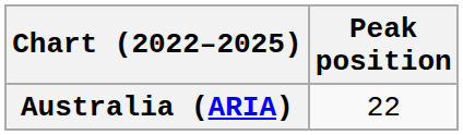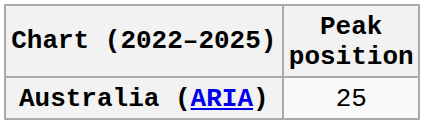 <table class="wikitable sortable plainrowheaders" style="text-align:center">
 <tr>
 <th scope="col">Chart (2022–2025)</th>
 <th scope="col">Peak<br>position</th>
 </tr>
 <tr>
 <th scope="row">Australia (<a href='#'>ARIA</a>)</th>
-<td>22</td>
+<td>25</td>
 </tr>
 <tr>
 </tr>
 </table>
